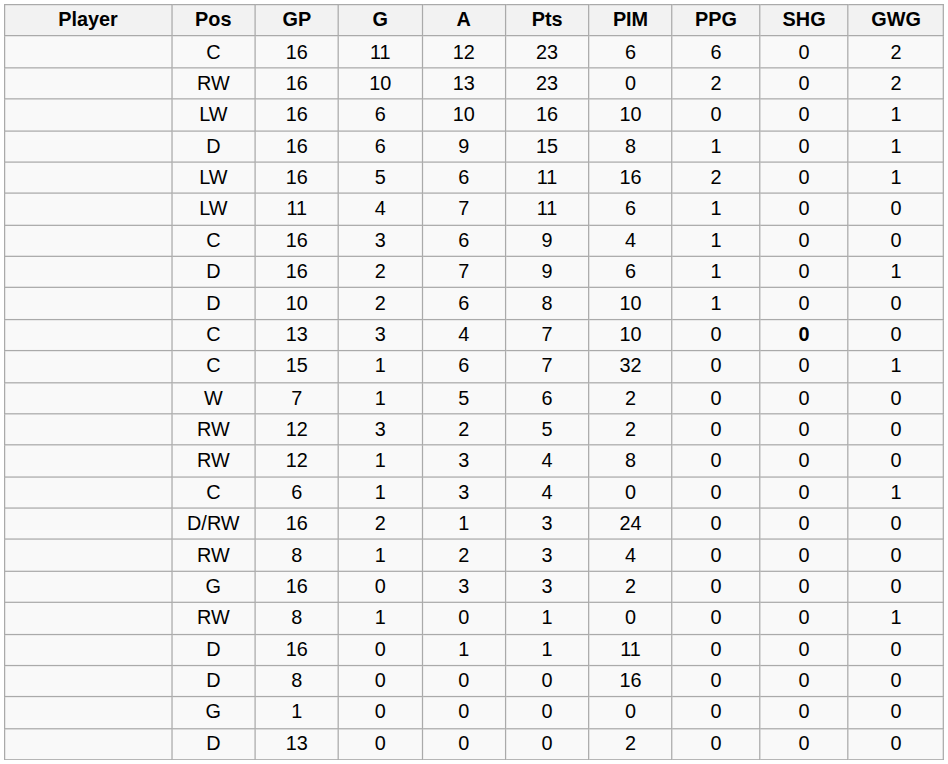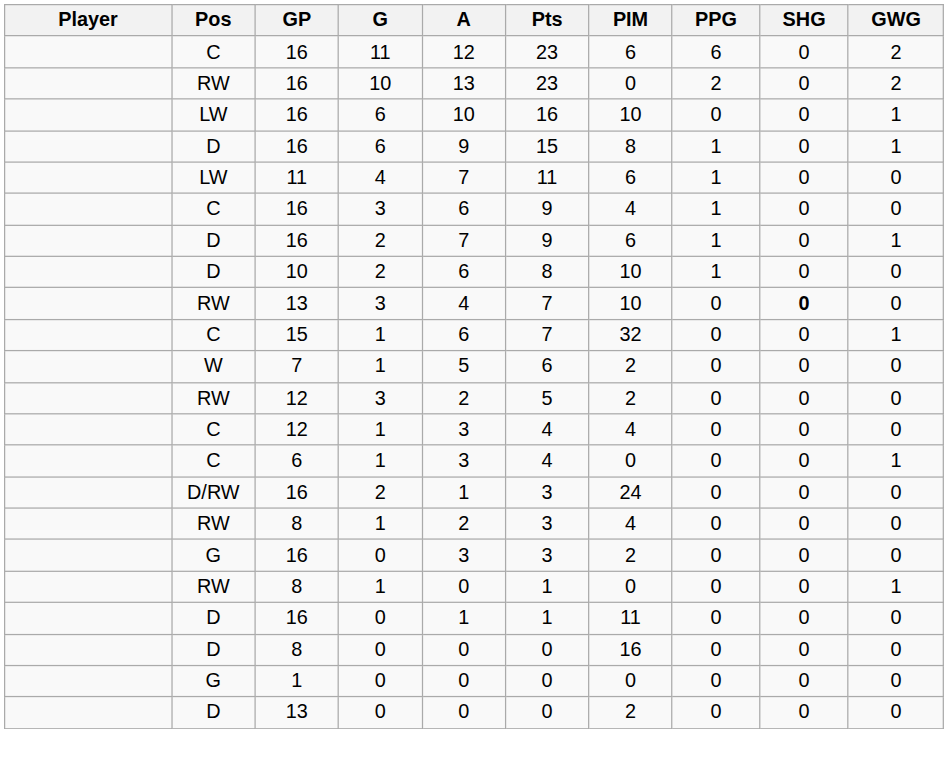 <table class="wikitable sortable" width="60%">
 <tr ALIGN="center">
 <th bgcolor="#DDDDFF" width="10%">Player</th>
 <th bgcolor="#DDDDFF" width="3%" title="Position">Pos</th>
 <th bgcolor="#DDDDFF" width="5%" title="Games played">GP</th>
 <th bgcolor="#DDDDFF" width="5%" title="Goals">G</th>
 <th bgcolor="#DDDDFF" width="5%" title="Assists">A</th>
 <th bgcolor="#DDDDFF" width="5%" title="Points">Pts</th>
 <th bgcolor="#DDDDFF" width="5%" title="Penalties in Minutes">PIM</th>
 <th bgcolor="#DDDDFF" width="5%" title="Power Play Goals">PPG</th>
 <th bgcolor="#DDDDFF" width="5%" title="Short-handed Goals">SHG</th>
 <th bgcolor="#DDDDFF" width="5%" title="Game-winning Goals">GWG</th>
 </tr>
 <tr align="center">
 <td align="right"></td>
 <td>C</td>
 <td>16</td>
 <td>11</td>
 <td>12</td>
 <td>23</td>
 <td>6</td>
 <td>6</td>
 <td>0</td>
 <td>2</td>
 </tr>
 <tr align="center">
 <td align="right"></td>
 <td>RW</td>
 <td>16</td>
 <td>10</td>
 <td>13</td>
 <td>23</td>
 <td>0</td>
 <td>2</td>
 <td>0</td>
 <td>2</td>
 </tr>
 <tr align="center">
 <td align="right"></td>
 <td>LW</td>
 <td>16</td>
 <td>6</td>
 <td>10</td>
 <td>16</td>
 <td>10</td>
 <td>0</td>
 <td>0</td>
 <td>1</td>
 </tr>
 <tr align="center">
 <td align="right"></td>
 <td>D</td>
 <td>16</td>
 <td>6</td>
 <td>9</td>
 <td>15</td>
 <td>8</td>
 <td>1</td>
 <td>0</td>
 <td>1</td>
 </tr>
 <tr align="center">
 <td align="right"></td>
 <td>LW</td>
-<td>16</td>
-<td>5</td>
-<td>6</td>
-<td>11</td>
-<td>16</td>
-<td>2</td>
-<td>0</td>
-<td>1</td>
-</tr>
-<tr align="center">
-<td align="right"></td>
-<td>LW</td>
 <td>11</td>
 <td>4</td>
 <td>7</td>
 <td>11</td>
 <td>6</td>
 <td>1</td>
 <td>0</td>
 <td>0</td>
 </tr>
 <tr align="center">
 <td align="right"></td>
 <td>C</td>
 <td>16</td>
 <td>3</td>
 <td>6</td>
 <td>9</td>
 <td>4</td>
 <td>1</td>
 <td>0</td>
 <td>0</td>
 </tr>
 <tr align="center">
 <td align="right"></td>
 <td>D</td>
 <td>16</td>
 <td>2</td>
 <td>7</td>
 <td>9</td>
 <td>6</td>
 <td>1</td>
 <td>0</td>
 <td>1</td>
 </tr>
 <tr align="center">
 <td align="right"></td>
 <td>D</td>
 <td>10</td>
 <td>2</td>
 <td>6</td>
 <td>8</td>
 <td>10</td>
 <td>1</td>
 <td>0</td>
 <td>0</td>
 </tr>
 <tr align="center">
 <td align="right"></td>
-<td>C</td>
+<td>RW</td>
 <td>13</td>
 <td>3</td>
 <td>4</td>
 <td>7</td>
 <td>10</td>
 <td>0</td>
 <td><strong>0</strong></td>
 <td>0</td>
 </tr>
 <tr align="center">
 <td align="right"></td>
 <td>C</td>
 <td>15</td>
 <td>1</td>
 <td>6</td>
 <td>7</td>
 <td>32</td>
 <td>0</td>
 <td>0</td>
 <td>1</td>
 </tr>
 <tr align="center">
 <td align="right"></td>
 <td>W</td>
 <td>7</td>
 <td>1</td>
 <td>5</td>
 <td>6</td>
 <td>2</td>
 <td>0</td>
 <td>0</td>
 <td>0</td>
 </tr>
 <tr align="center">
 <td align="right"></td>
 <td>RW</td>
 <td>12</td>
 <td>3</td>
 <td>2</td>
 <td>5</td>
 <td>2</td>
 <td>0</td>
 <td>0</td>
 <td>0</td>
 </tr>
 <tr align="center">
 <td align="right"></td>
-<td>RW</td>
+<td>C</td>
 <td>12</td>
 <td>1</td>
 <td>3</td>
 <td>4</td>
-<td>8</td>
+<td>4</td>
 <td>0</td>
 <td>0</td>
 <td>0</td>
 </tr>
 <tr align="center">
 <td align="right"></td>
 <td>C</td>
 <td>6</td>
 <td>1</td>
 <td>3</td>
 <td>4</td>
 <td>0</td>
 <td>0</td>
 <td>0</td>
 <td>1</td>
 </tr>
 <tr align="center">
 <td align="right"></td>
 <td>D/RW</td>
 <td>16</td>
 <td>2</td>
 <td>1</td>
 <td>3</td>
 <td>24</td>
 <td>0</td>
 <td>0</td>
 <td>0</td>
 </tr>
 <tr align="center">
 <td align="right"></td>
 <td>RW</td>
 <td>8</td>
 <td>1</td>
 <td>2</td>
 <td>3</td>
 <td>4</td>
 <td>0</td>
 <td>0</td>
 <td>0</td>
 </tr>
 <tr align="center">
 <td align="right"></td>
 <td>G</td>
 <td>16</td>
 <td>0</td>
 <td>3</td>
 <td>3</td>
 <td>2</td>
 <td>0</td>
 <td>0</td>
 <td>0</td>
 </tr>
 <tr align="center">
 <td align="right"></td>
 <td>RW</td>
 <td>8</td>
 <td>1</td>
 <td>0</td>
 <td>1</td>
 <td>0</td>
 <td>0</td>
 <td>0</td>
 <td>1</td>
 </tr>
 <tr align="center">
 <td align="right"></td>
 <td>D</td>
 <td>16</td>
 <td>0</td>
 <td>1</td>
 <td>1</td>
 <td>11</td>
 <td>0</td>
 <td>0</td>
 <td>0</td>
 </tr>
 <tr align="center">
 <td align="right"></td>
 <td>D</td>
 <td>8</td>
 <td>0</td>
 <td>0</td>
 <td>0</td>
 <td>16</td>
 <td>0</td>
 <td>0</td>
 <td>0</td>
 </tr>
 <tr align="center">
 <td align="right"></td>
 <td>G</td>
 <td>1</td>
 <td>0</td>
 <td>0</td>
 <td>0</td>
 <td>0</td>
 <td>0</td>
 <td>0</td>
 <td>0</td>
 </tr>
 <tr align="center">
 <td align="right"></td>
 <td>D</td>
 <td>13</td>
 <td>0</td>
 <td>0</td>
 <td>0</td>
 <td>2</td>
 <td>0</td>
 <td>0</td>
 <td>0</td>
 </tr>
 </table>
